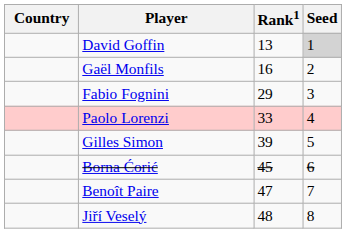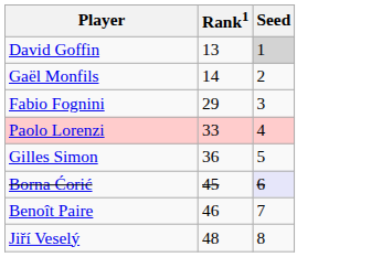 <table class="sortable wikitable">
 <tr>
-<th width="70">Country</th>
 <th width="175">Player</th>
 <th>Rank<sup>1</sup></th>
 <th>Seed</th>
 </tr>
 <tr>
-<td></td>
 <td><a href='#'>David Goffin</a></td>
 <td>13</td>
 <td style="background: lightgrey;">1</td>
 </tr>
 <tr>
-<td></td>
 <td><a href='#'>Gaël Monfils</a></td>
-<td>16</td>
+<td>14</td>
 <td>2</td>
 </tr>
 <tr>
-<td></td>
 <td><a href='#'>Fabio Fognini</a></td>
 <td>29</td>
 <td>3</td>
 </tr>
 <tr style="background:#fcc;">
-<td></td>
 <td><a href='#'>Paolo Lorenzi</a></td>
 <td>33</td>
 <td>4</td>
 </tr>
 <tr>
-<td></td>
 <td><a href='#'>Gilles Simon</a></td>
-<td>39</td>
+<td>36</td>
 <td>5</td>
 </tr>
 <tr>
-<td><s></s></td>
 <td><s><a href='#'>Borna Ćorić</a></s></td>
 <td><s>45</s></td>
-<td><s>6</s></td>
+<td style="background: lavender;"><s>6</s></td>
 </tr>
 <tr>
-<td></td>
 <td><a href='#'>Benoît Paire</a></td>
-<td>47</td>
+<td>46</td>
 <td>7</td>
 </tr>
 <tr>
-<td></td>
 <td><a href='#'>Jiří Veselý</a></td>
 <td>48</td>
 <td>8</td>
 </tr>
 </table>
